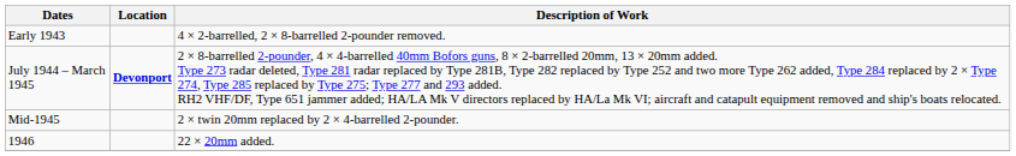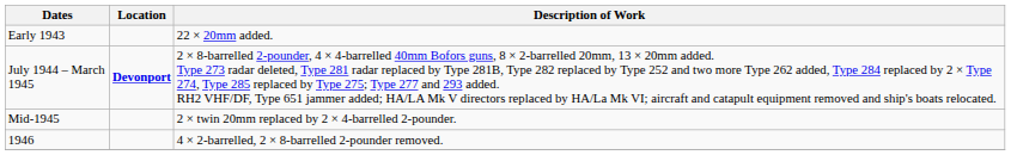 <table class="wikitable">
 <tr>
 <th>Dates</th>
 <th>Location</th>
 <th>Description of Work</th>
 </tr>
 <tr>
 <td>Early 1943</td>
 <td></td>
-<td>4 × 2-barrelled, 2 × 8-barrelled 2-pounder removed.</td>
+<td>22 × <a href='#'>20mm</a> added.</td>
 </tr>
 <tr>
 <td>July 1944 – March 1945</td>
 <td><strong><a href='#'>Devonport</a></strong></td>
 <td>2 × 8-barrelled <a href='#'>2-pounder</a>, 4 × 4-barrelled <a href='#'>40mm Bofors guns</a>, 8 × 2-barrelled 20mm, 13 × 20mm added.<br><a href='#'>Type 273</a> radar deleted, <a href='#'>Type 281</a> radar replaced by Type 281B, Type 282 replaced by Type 252 and two more Type 262 added, <a href='#'>Type 284</a> replaced by 2 × <a href='#'>Type 274</a>, <a href='#'>Type 285</a> replaced by <a href='#'>Type 275</a>; <a href='#'>Type 277</a> and <a href='#'>293</a> added.<br>RH2 VHF/DF, Type 651 jammer added; HA/LA Mk V directors replaced by HA/La Mk VI; aircraft and catapult equipment removed and ship's boats relocated.</td>
 </tr>
 <tr>
 <td>Mid-1945</td>
 <td></td>
 <td>2 × twin 20mm replaced by 2 × 4-barrelled 2-pounder.</td>
 </tr>
 <tr>
 <td>1946</td>
 <td></td>
-<td>22 × <a href='#'>20mm</a> added.</td>
+<td>4 × 2-barrelled, 2 × 8-barrelled 2-pounder removed.</td>
 </tr>
 <tr>
 </tr>
 </table>
